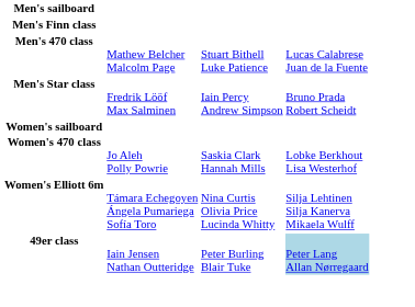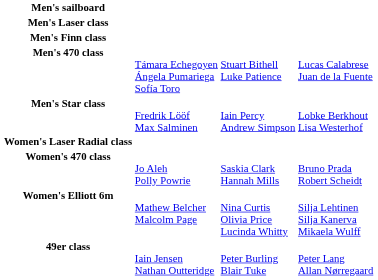 <table>
 <tr>
 <th scope="row">Men's sailboard <br> </th>
+<td></td>
+<td></td>
+<td></td>
+</tr>
+<tr>
+<th scope="row">Men's Laser class  <br> </th>
 <td></td>
 <td></td>
 <td></td>
 </tr>
 <tr>
 <th scope="row">Men's Finn class  <br> </th>
 <td></td>
 <td></td>
 <td></td>
 </tr>
 <tr valign="top">
 <th scope="row">Men's 470 class<br> </th>
-<td><br><a href='#'>Mathew Belcher</a><br><a href='#'>Malcolm Page</a></td>
+<td><br><a href='#'>Támara Echegoyen</a><br><a href='#'>Ángela Pumariega</a><br><a href='#'>Sofía Toro</a></td>
 <td><br><a href='#'>Stuart Bithell</a><br><a href='#'>Luke Patience</a></td>
 <td><br><a href='#'>Lucas Calabrese</a><br><a href='#'>Juan de la Fuente</a></td>
 </tr>
 <tr valign="top">
 <th scope="row">Men's Star class  <br> </th>
 <td><br><a href='#'>Fredrik Lööf</a><br><a href='#'>Max Salminen</a></td>
 <td><br><a href='#'>Iain Percy</a><br><a href='#'>Andrew Simpson</a></td>
-<td><br><a href='#'>Bruno Prada</a><br><a href='#'>Robert Scheidt</a></td>
+<td><br><a href='#'>Lobke Berkhout</a><br><a href='#'>Lisa Westerhof</a></td>
 </tr>
 <tr>
-<th scope="row">Women's sailboard <br> </th>
+<th scope="row">Women's Laser Radial class <br> </th>
 <td></td>
 <td></td>
 <td></td>
 </tr>
 <tr valign="top">
 <th scope="row">Women's 470 class<br> </th>
 <td><br><a href='#'>Jo Aleh</a><br><a href='#'>Polly Powrie</a></td>
 <td><br><a href='#'>Saskia Clark</a><br><a href='#'>Hannah Mills</a></td>
-<td><br><a href='#'>Lobke Berkhout</a><br><a href='#'>Lisa Westerhof</a></td>
+<td><br><a href='#'>Bruno Prada</a><br><a href='#'>Robert Scheidt</a></td>
 </tr>
 <tr valign="top">
 <th scope="row">Women's Elliott 6m <br> </th>
-<td><br><a href='#'>Támara Echegoyen</a><br><a href='#'>Ángela Pumariega</a><br><a href='#'>Sofía Toro</a></td>
+<td><br><a href='#'>Mathew Belcher</a><br><a href='#'>Malcolm Page</a></td>
 <td><br><a href='#'>Nina Curtis</a><br><a href='#'>Olivia Price</a><br><a href='#'>Lucinda Whitty</a></td>
 <td><br><a href='#'>Silja Lehtinen</a><br><a href='#'>Silja Kanerva</a><br><a href='#'>Mikaela Wulff</a></td>
 </tr>
 <tr valign="top">
 <th scope="row">49er class <br> </th>
 <td><br><a href='#'>Iain Jensen</a><br><a href='#'>Nathan Outteridge</a></td>
 <td><br><a href='#'>Peter Burling</a><br><a href='#'>Blair Tuke</a></td>
-<td style="background: lightblue;"><br><a href='#'>Peter Lang</a><br><a href='#'>Allan Nørregaard</a></td>
+<td><br><a href='#'>Peter Lang</a><br><a href='#'>Allan Nørregaard</a></td>
 </tr>
 </table>
